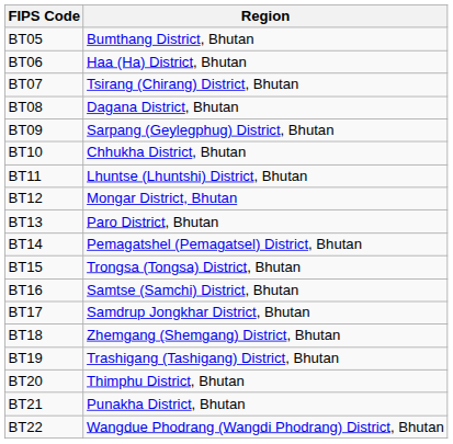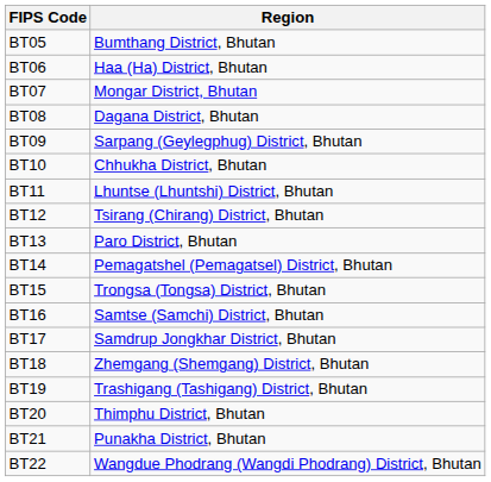 <table class="wikitable">
 <tr>
 <th>FIPS Code</th>
 <th>Region</th>
 </tr>
 <tr>
 <td>BT05</td>
 <td><a href='#'>Bumthang District</a>, Bhutan</td>
 </tr>
 <tr>
 <td>BT06</td>
 <td><a href='#'>Haa (Ha) District</a>, Bhutan</td>
 </tr>
 <tr>
 <td>BT07</td>
-<td><a href='#'>Tsirang (Chirang) District</a>, Bhutan</td>
+<td><a href='#'>Mongar District, Bhutan</a></td>
 </tr>
 <tr>
 <td>BT08</td>
 <td><a href='#'>Dagana District</a>, Bhutan</td>
 </tr>
 <tr>
 <td>BT09</td>
 <td><a href='#'>Sarpang (Geylegphug) District</a>, Bhutan</td>
 </tr>
 <tr>
 <td>BT10</td>
 <td><a href='#'>Chhukha District</a>, Bhutan</td>
 </tr>
 <tr>
 <td>BT11</td>
 <td><a href='#'>Lhuntse (Lhuntshi) District</a>, Bhutan</td>
 </tr>
 <tr>
 <td>BT12</td>
-<td><a href='#'>Mongar District, Bhutan</a></td>
+<td><a href='#'>Tsirang (Chirang) District</a>, Bhutan</td>
 </tr>
 <tr>
 <td>BT13</td>
 <td><a href='#'>Paro District</a>, Bhutan</td>
 </tr>
 <tr>
 <td>BT14</td>
 <td><a href='#'>Pemagatshel (Pemagatsel) District</a>, Bhutan</td>
 </tr>
 <tr>
 <td>BT15</td>
 <td><a href='#'>Trongsa (Tongsa) District</a>, Bhutan</td>
 </tr>
 <tr>
 <td>BT16</td>
 <td><a href='#'>Samtse (Samchi) District</a>, Bhutan</td>
 </tr>
 <tr>
 <td>BT17</td>
 <td><a href='#'>Samdrup Jongkhar District</a>, Bhutan</td>
 </tr>
 <tr>
 <td>BT18</td>
 <td><a href='#'>Zhemgang (Shemgang) District</a>, Bhutan</td>
 </tr>
 <tr>
 <td>BT19</td>
 <td><a href='#'>Trashigang (Tashigang) District</a>, Bhutan</td>
 </tr>
 <tr>
 <td>BT20</td>
 <td><a href='#'>Thimphu District</a>, Bhutan</td>
 </tr>
 <tr>
 <td>BT21</td>
 <td><a href='#'>Punakha District</a>, Bhutan</td>
 </tr>
 <tr>
 <td>BT22</td>
 <td><a href='#'>Wangdue Phodrang (Wangdi Phodrang) District</a>, Bhutan</td>
 </tr>
 </table>
